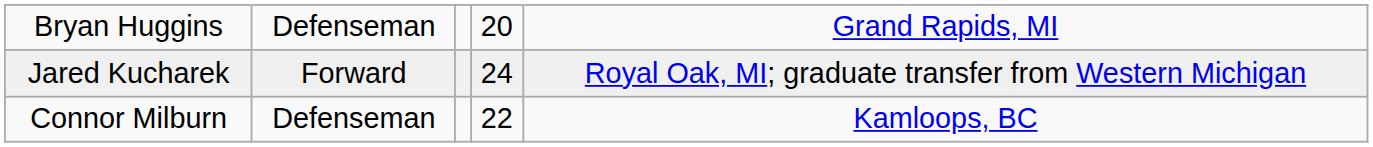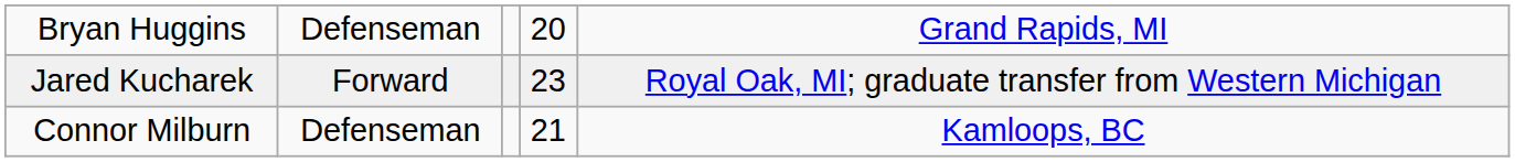 <table class="wikitable" width="60%">
 <tr align="center" bgcolor="">
 <td>Bryan Huggins</td>
 <td>Defenseman</td>
 <td></td>
 <td>20</td>
 <td><a href='#'>Grand Rapids, MI</a></td>
 </tr>
 <tr align="center" bgcolor="f0f0f0">
 <td>Jared Kucharek</td>
 <td>Forward</td>
 <td></td>
-<td>24</td>
+<td>23</td>
 <td><a href='#'>Royal Oak, MI</a>; graduate transfer from <a href='#'>Western Michigan</a></td>
 </tr>
 <tr align="center" bgcolor="">
 <td>Connor Milburn</td>
 <td>Defenseman</td>
 <td></td>
-<td>22</td>
+<td>21</td>
 <td><a href='#'>Kamloops, BC</a></td>
 </tr>
 </table>
